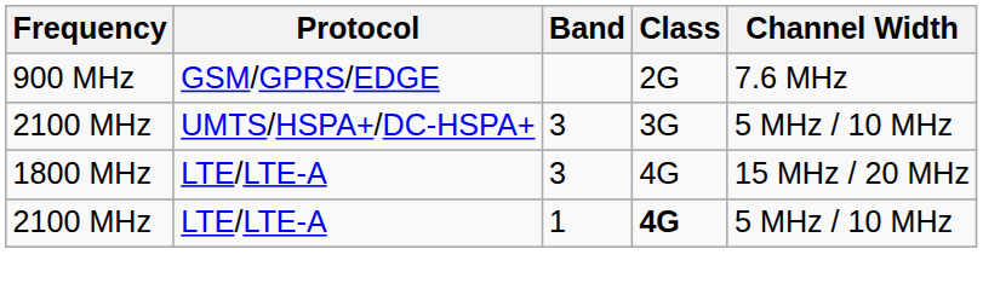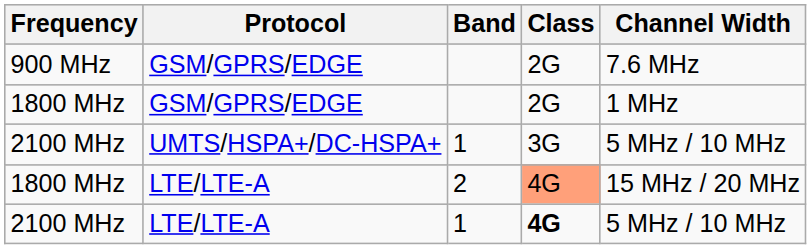 <table class="wikitable">
 <tr>
 <th>Frequency</th>
 <th>Protocol</th>
 <th>Band</th>
 <th>Class</th>
 <th>Channel Width</th>
 </tr>
 <tr>
 <td>900 MHz</td>
 <td><a href='#'>GSM</a>/<a href='#'>GPRS</a>/<a href='#'>EDGE</a></td>
 <td></td>
 <td>2G</td>
 <td>7.6 MHz</td>
 </tr>
 <tr>
+<td>1800 MHz</td>
+<td><a href='#'>GSM</a>/<a href='#'>GPRS</a>/<a href='#'>EDGE</a></td>
+<td></td>
+<td>2G</td>
+<td>1 MHz</td>
+</tr>
+<tr>
 <td>2100 MHz</td>
 <td><a href='#'>UMTS</a>/<a href='#'>HSPA+</a>/<a href='#'>DC-HSPA+</a></td>
-<td>3</td>
+<td>1</td>
 <td>3G</td>
 <td>5 MHz / 10 MHz</td>
 </tr>
 <tr>
 <td>1800 MHz</td>
 <td><a href='#'>LTE</a>/<a href='#'>LTE-A</a></td>
-<td>3</td>
-<td>4G</td>
+<td>2</td>
+<td style="background: lightsalmon;">4G</td>
 <td>15 MHz / 20 MHz</td>
 </tr>
 <tr>
 <td>2100 MHz</td>
 <td><a href='#'>LTE</a>/<a href='#'>LTE-A</a></td>
 <td>1</td>
 <td><strong>4G</strong></td>
 <td>5 MHz / 10 MHz</td>
 </tr>
 </table>
